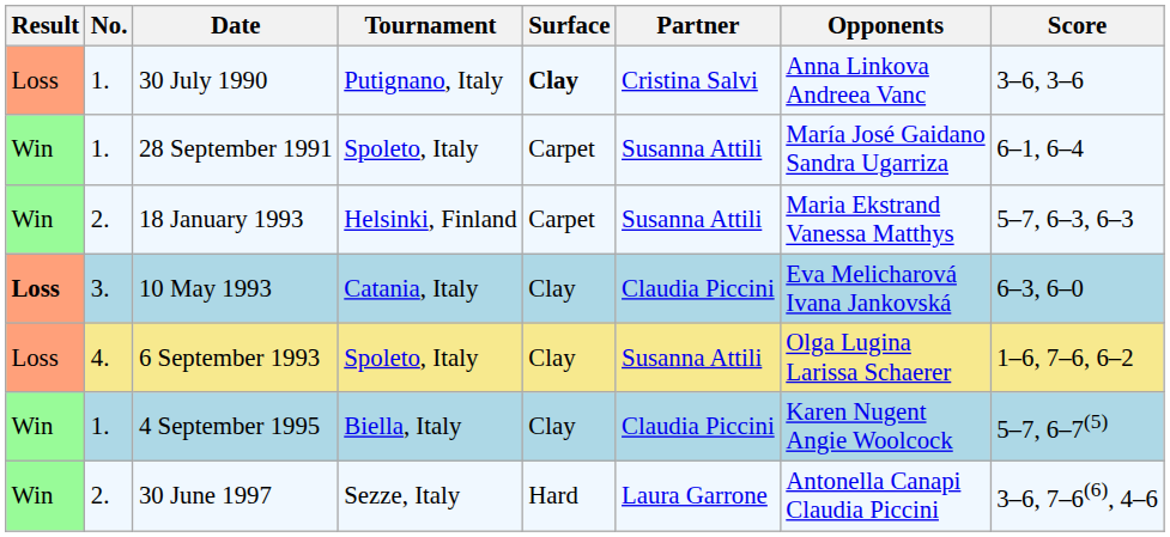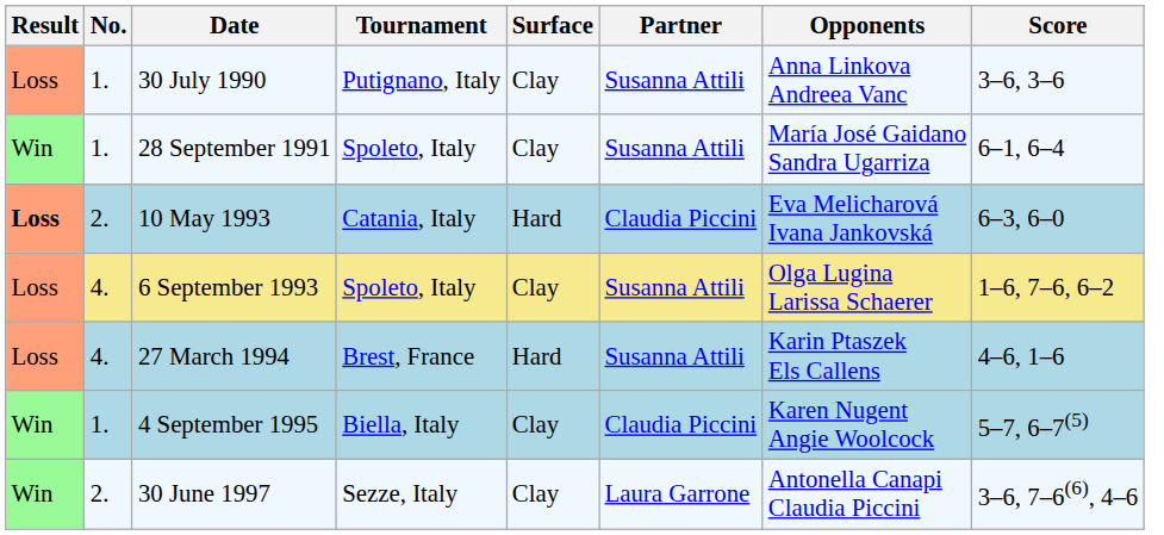 <table class="sortable wikitable" style=font-size:97%>
 <tr>
 <th>Result</th>
 <th>No.</th>
 <th>Date</th>
 <th>Tournament</th>
 <th>Surface</th>
 <th>Partner</th>
 <th>Opponents</th>
 <th>Score</th>
 </tr>
 <tr style="background:#f0f8ff;">
 <td style="background:#ffa07a;">Loss</td>
 <td>1.</td>
 <td>30 July 1990</td>
 <td><a href='#'>Putignano</a>, Italy</td>
-<td><strong>Clay</strong></td>
-<td> <a href='#'>Cristina Salvi</a></td>
+<td>Clay</td>
+<td> <a href='#'>Susanna Attili</a></td>
 <td> <a href='#'>Anna Linkova</a> <br>  <a href='#'>Andreea Vanc</a></td>
 <td>3–6, 3–6</td>
 </tr>
 <tr style="background:#f0f8ff;">
 <td style="background:#98fb98;">Win</td>
 <td>1.</td>
 <td>28 September 1991</td>
 <td><a href='#'>Spoleto</a>, Italy</td>
-<td>Carpet</td>
+<td>Clay</td>
 <td> <a href='#'>Susanna Attili</a></td>
 <td> <a href='#'>María José Gaidano</a><br>  <a href='#'>Sandra Ugarriza</a></td>
 <td>6–1, 6–4</td>
 </tr>
-<tr bgcolor="#f0f8ff">
-<td style="background:#98fb98;">Win</td>
-<td>2.</td>
-<td>18 January 1993</td>
-<td><a href='#'>Helsinki</a>, Finland</td>
-<td>Carpet</td>
-<td> <a href='#'>Susanna Attili</a></td>
-<td> <a href='#'>Maria Ekstrand</a> <br>  <a href='#'>Vanessa Matthys</a></td>
-<td>5–7, 6–3, 6–3</td>
-</tr>
 <tr style="background:lightblue;">
 <td style="background:#ffa07a;"><strong>Loss</strong></td>
-<td>3.</td>
+<td>2.</td>
 <td>10 May 1993</td>
 <td><a href='#'>Catania</a>, Italy</td>
-<td>Clay</td>
+<td>Hard</td>
 <td> <a href='#'>Claudia Piccini</a></td>
 <td> <a href='#'>Eva Melicharová</a> <br>  <a href='#'>Ivana Jankovská</a></td>
 <td>6–3, 6–0</td>
 </tr>
 <tr style="background:#f7e98e;">
 <td style="background:#ffa07a;">Loss</td>
 <td>4.</td>
 <td>6 September 1993</td>
 <td><a href='#'>Spoleto</a>, Italy</td>
 <td>Clay</td>
 <td> <a href='#'>Susanna Attili</a></td>
 <td> <a href='#'>Olga Lugina</a> <br>  <a href='#'>Larissa Schaerer</a></td>
 <td>1–6, 7–6, 6–2</td>
+</tr>
+<tr bgcolor="lightblue">
+<td style="background:#ffa07a;">Loss</td>
+<td>4.</td>
+<td>27 March 1994</td>
+<td><a href='#'>Brest</a>, France</td>
+<td>Hard</td>
+<td> <a href='#'>Susanna Attili</a></td>
+<td> <a href='#'>Karin Ptaszek</a> <br> <a href='#'>Els Callens</a></td>
+<td>4–6, 1–6</td>
 </tr>
 <tr style="background:lightblue;">
 <td style="background:#98fb98;">Win</td>
 <td>1.</td>
 <td>4 September 1995</td>
 <td><a href='#'>Biella</a>, Italy</td>
 <td>Clay</td>
 <td> <a href='#'>Claudia Piccini</a></td>
 <td> <a href='#'>Karen Nugent</a><br>  <a href='#'>Angie Woolcock</a></td>
 <td>5–7, 6–7<sup>(5)</sup></td>
 </tr>
 <tr style="background:#f0f8ff;">
 <td style="background:#98fb98;">Win</td>
 <td>2.</td>
 <td>30 June 1997</td>
 <td>Sezze, Italy</td>
-<td>Hard</td>
+<td>Clay</td>
 <td> <a href='#'>Laura Garrone</a></td>
 <td> <a href='#'>Antonella Canapi</a> <br> <a href='#'>Claudia Piccini</a></td>
 <td>3–6, 7–6<sup>(6)</sup>, 4–6</td>
 </tr>
 </table>
